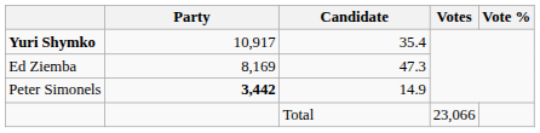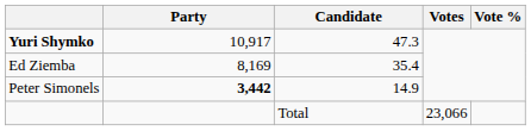 <table class="wikitable">
 <tr>
 <th></th>
 <th scope="col" width="175">Party</th>
 <th scope="col" width="150">Candidate</th>
 <th>Votes</th>
 <th>Vote %</th>
 </tr>
 <tr>
 <td><strong>Yuri Shymko</strong></td>
 <td align=right>10,917</td>
-<td align=right>35.4</td>
+<td align=right>47.3</td>
 </tr>
 <tr |>
 <td>Ed Ziemba</td>
 <td align=right>8,169</td>
-<td align=right>47.3</td>
+<td align=right>35.4</td>
 </tr>
 <tr |>
 <td>Peter Simonels</td>
 <td align=right><strong>3,442</strong></td>
 <td align=right>14.9<br></td>
 </tr>
 <tr |>
 <td></td>
 <td></td>
 <td>Total</td>
 <td align=right>23,066</td>
 <td></td>
 </tr>
 </table>
